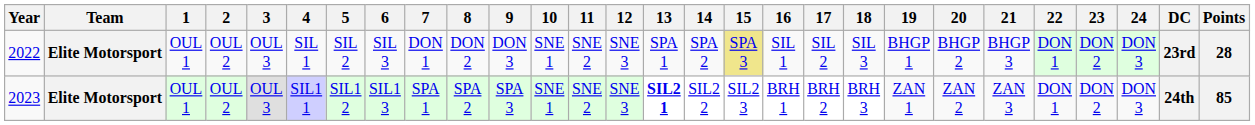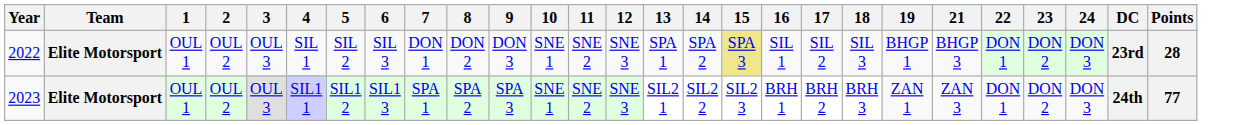 <table class="wikitable" style="text-align:center; font-size:85%">
 <tr>
 <th>Year</th>
 <th>Team</th>
 <th>1</th>
 <th>2</th>
 <th>3</th>
 <th>4</th>
 <th>5</th>
 <th>6</th>
 <th>7</th>
 <th>8</th>
 <th>9</th>
 <th>10</th>
 <th>11</th>
 <th>12</th>
 <th>13</th>
 <th>14</th>
 <th>15</th>
 <th>16</th>
 <th>17</th>
 <th>18</th>
 <th>19</th>
-<th>20</th>
 <th>21</th>
 <th>22</th>
 <th>23</th>
 <th>24</th>
 <th>DC</th>
 <th>Points</th>
 </tr>
 <tr>
 <td><a href='#'>2022</a></td>
 <th nowrap>Elite Motorsport</th>
 <td><a href='#'>OUL<br>1</a></td>
 <td><a href='#'>OUL<br>2</a></td>
 <td><a href='#'>OUL<br>3</a></td>
 <td><a href='#'>SIL<br>1</a></td>
 <td><a href='#'>SIL<br>2</a></td>
 <td><a href='#'>SIL<br>3</a></td>
 <td><a href='#'>DON<br>1</a></td>
 <td><a href='#'>DON<br>2</a></td>
 <td><a href='#'>DON<br>3</a></td>
 <td><a href='#'>SNE<br>1</a></td>
 <td><a href='#'>SNE<br>2</a></td>
 <td><a href='#'>SNE<br>3</a></td>
 <td><a href='#'>SPA<br>1</a></td>
 <td><a href='#'>SPA<br>2</a></td>
 <td style="background: khaki;"><a href='#'>SPA<br>3</a></td>
 <td><a href='#'>SIL<br>1</a></td>
 <td><a href='#'>SIL<br>2</a></td>
 <td><a href='#'>SIL<br>3</a></td>
 <td><a href='#'>BHGP<br>1</a></td>
-<td><a href='#'>BHGP<br>2</a></td>
 <td><a href='#'>BHGP<br>3</a></td>
 <td style="background:#DFFFDF"><a href='#'>DON<br>1</a><br></td>
 <td style="background:#DFFFDF"><a href='#'>DON<br>2</a><br></td>
 <td style="background:#DFFFDF"><a href='#'>DON<br>3</a><br></td>
 <th>23rd</th>
 <th>28</th>
 </tr>
 <tr>
 <td><a href='#'>2023</a></td>
 <th nowrap>Elite Motorsport</th>
 <td style="background:#DFFFDF;"><a href='#'>OUL<br>1</a><br></td>
 <td style="background:#DFFFDF;"><a href='#'>OUL<br>2</a><br></td>
 <td style="background:#dfdfdf;"><a href='#'>OUL<br>3</a><br></td>
 <td style="background:#CFCFFF;"><a href='#'>SIL1<br>1</a><br></td>
 <td style="background:#DFFFDF;"><a href='#'>SIL1<br>2</a><br></td>
 <td style="background:#DFFFDF;"><a href='#'>SIL1<br>3</a><br></td>
 <td style="background:#DFFFDF;"><a href='#'>SPA<br>1</a><br></td>
 <td style="background:#DFFFDF;"><a href='#'>SPA<br>2</a><br></td>
 <td style="background:#DFFFDF;"><a href='#'>SPA<br>3</a><br></td>
 <td style="background:#DFFFDF;"><a href='#'>SNE<br>1</a><br></td>
 <td style="background:#DFFFDF;"><a href='#'>SNE<br>2</a><br></td>
 <td style="background:#DFFFDF;"><a href='#'>SNE<br>3</a><br></td>
-<td style="background:#FFFFFF;"><strong><a href='#'>SIL2<br>1</a><br></strong></td>
+<td style="background:#FFFFFF;"><a href='#'>SIL2<br>1</a><br></td>
 <td style="background:#FFFFFF;"><a href='#'>SIL2<br>2</a><br></td>
 <td style="background:#FFFFFF;"><a href='#'>SIL2<br>3</a><br></td>
 <td style="background:#FFFFFF;"><a href='#'>BRH<br>1</a><br></td>
 <td style="background:#FFFFFF;"><a href='#'>BRH<br>2</a><br></td>
 <td style="background:#FFFFFF;"><a href='#'>BRH<br>3</a><br></td>
 <td><a href='#'>ZAN<br>1</a></td>
-<td><a href='#'>ZAN<br>2</a></td>
 <td><a href='#'>ZAN<br>3</a></td>
 <td><a href='#'>DON<br>1</a></td>
 <td><a href='#'>DON<br>2</a></td>
 <td><a href='#'>DON<br>3</a></td>
 <th>24th</th>
-<th>85</th>
+<th>77</th>
 </tr>
 </table>
